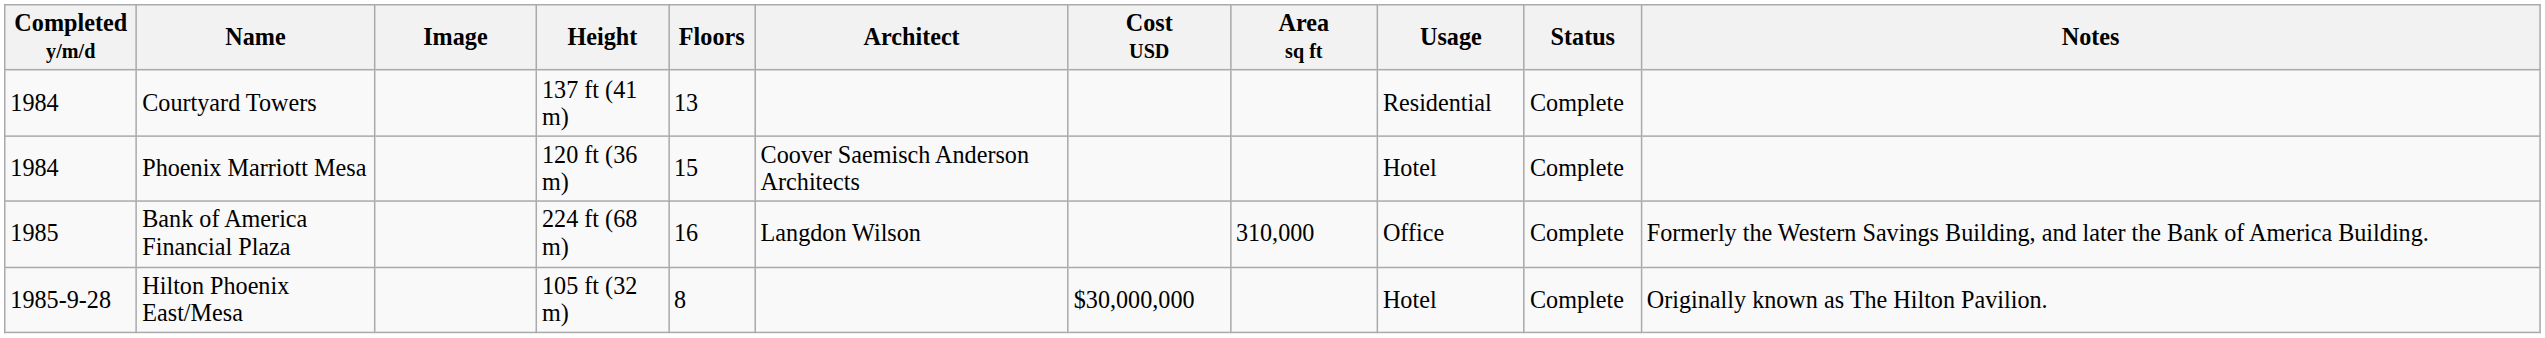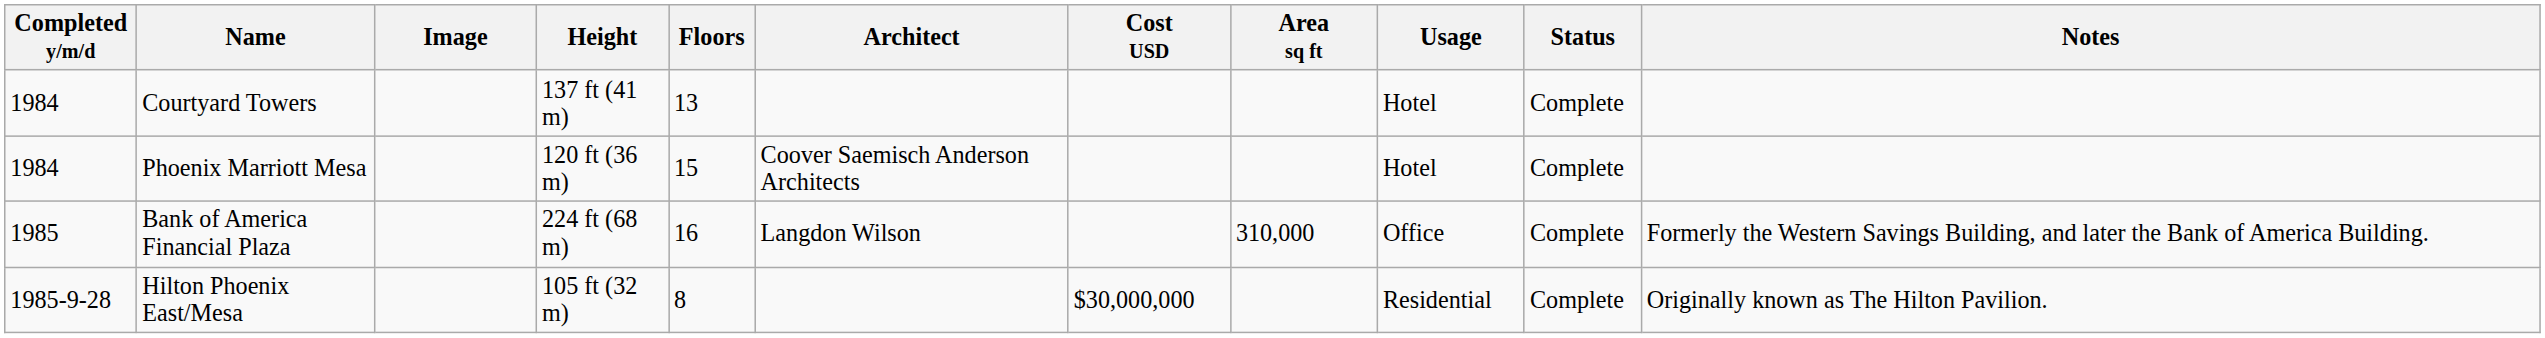 <table class="wikitable sortable" style="width:1680px;">
 <tr>
 <th style="width:80px;">Completed <br><small>y/m/d</small></th>
 <th style="width:150px;">Name</th>
 <th style="width:100px;" class="unsortable">Image</th>
 <th style="width:80px;" data-sort- type="number">Height</th>
 <th style="width:50px;" data-sort- type="number">Floors</th>
 <th style="width:200px;">Architect</th>
 <th style="width:100px;">Cost <br><small>USD</small></th>
 <th style="width:90px;">Area <br><small>sq ft</small></th>
 <th style="width:90px;">Usage</th>
 <th style="width:70px;">Status</th>
 <th class="unsortable">Notes</th>
 </tr>
 <tr>
 <td>1984</td>
 <td>Courtyard Towers</td>
 <td></td>
 <td>137 ft (41 m)</td>
 <td>13</td>
 <td></td>
 <td></td>
 <td></td>
-<td>Residential</td>
+<td>Hotel</td>
 <td><span>Complete</span></td>
 <td></td>
 </tr>
 <tr>
 <td>1984</td>
 <td>Phoenix Marriott Mesa</td>
 <td></td>
 <td>120 ft (36 m)</td>
 <td>15</td>
 <td> Coover Saemisch Anderson Architects</td>
 <td></td>
 <td></td>
 <td>Hotel</td>
 <td><span>Complete</span></td>
 <td></td>
 </tr>
 <tr>
 <td>1985</td>
 <td>Bank of America Financial Plaza</td>
 <td></td>
 <td>224 ft (68 m)</td>
 <td>16</td>
 <td> Langdon Wilson</td>
 <td></td>
 <td>310,000</td>
 <td>Office</td>
 <td><span>Complete</span></td>
 <td>Formerly the Western Savings Building, and later the Bank of America Building.</td>
 </tr>
 <tr>
 <td>1985-9-28</td>
 <td>Hilton Phoenix East/Mesa</td>
 <td></td>
 <td>105 ft (32 m)</td>
 <td>8</td>
 <td></td>
 <td>$30,000,000</td>
 <td></td>
-<td>Hotel</td>
+<td>Residential</td>
 <td><span>Complete</span></td>
 <td>Originally known as The Hilton Pavilion.</td>
 </tr>
 </table>
